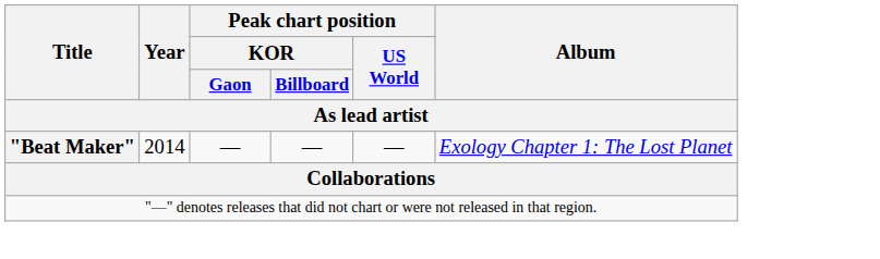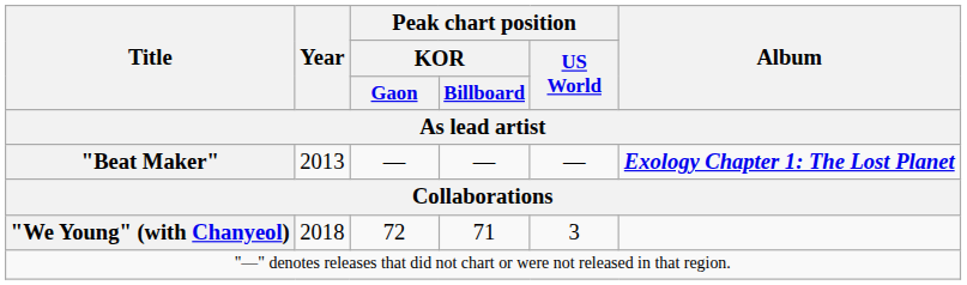 <table class="wikitable plainrowheaders" style="text-align:center">
 <tr>
 <th rowspan="3">Title</th>
 <th rowspan="3">Year</th>
 <th colspan="3">Peak chart position</th>
 <th rowspan="3">Album</th>
 </tr>
 <tr>
 <th colspan="2">KOR</th>
 <th rowspan="2"  style="width:4em;font-size:90%"><a href='#'>US<br>World</a><br></th>
 </tr>
 <tr>
 <th style="width:4em;font-size:90%"><a href='#'>Gaon</a><br></th>
 <th style="width:4em;font-size:90%"><a href='#'>Billboard</a><br></th>
 </tr>
 <tr>
 <th colspan="6">As lead artist</th>
 </tr>
 <tr>
 <th scope="row">"Beat Maker"</th>
-<td>2014</td>
+<td>2013</td>
 <td>—</td>
 <td>—</td>
 <td>—</td>
-<td><em><a href='#'>Exology Chapter 1: The Lost Planet</a></em></td>
+<td><strong><em><a href='#'>Exology Chapter 1: The Lost Planet</a></em></strong></td>
 </tr>
 <tr>
 <th colspan="6">Collaborations</th>
 </tr>
 <tr>
+<th scope="row">"We Young" (with <a href='#'>Chanyeol</a>)</th>
+<td>2018</td>
+<td>72</td>
+<td>71</td>
+<td>3</td>
+<td></td>
+</tr>
+<tr>
 <td colspan="6" style="font-size:9pt">"—" denotes releases that did not chart or were not released in that region.</td>
 </tr>
 </table>
